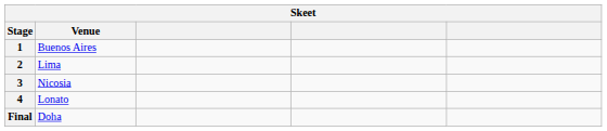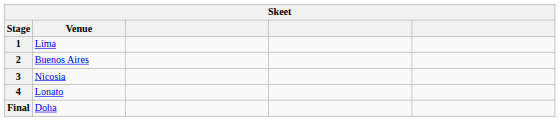 <table class="wikitable">
 <tr>
 <th colspan="5">Skeet</th>
 </tr>
 <tr>
 <th>Stage</th>
 <th width=140>Venue</th>
 <th width=220></th>
 <th width=220></th>
 <th width=220></th>
 </tr>
 <tr>
 <th>1</th>
-<td> <a href='#'>Buenos Aires</a></td>
+<td> <a href='#'>Lima</a></td>
 <td></td>
 <td></td>
 <td></td>
 </tr>
 <tr>
 <th>2</th>
-<td> <a href='#'>Lima</a></td>
+<td> <a href='#'>Buenos Aires</a></td>
 <td></td>
 <td></td>
 <td></td>
 </tr>
 <tr>
 <th>3</th>
 <td> <a href='#'>Nicosia</a></td>
 <td></td>
 <td></td>
 <td></td>
 </tr>
 <tr>
 <th>4</th>
 <td> <a href='#'>Lonato</a></td>
 <td></td>
 <td></td>
 <td></td>
 </tr>
 <tr>
 <th>Final</th>
 <td> <a href='#'>Doha</a></td>
 <td></td>
 <td></td>
 <td></td>
 </tr>
 </table>
